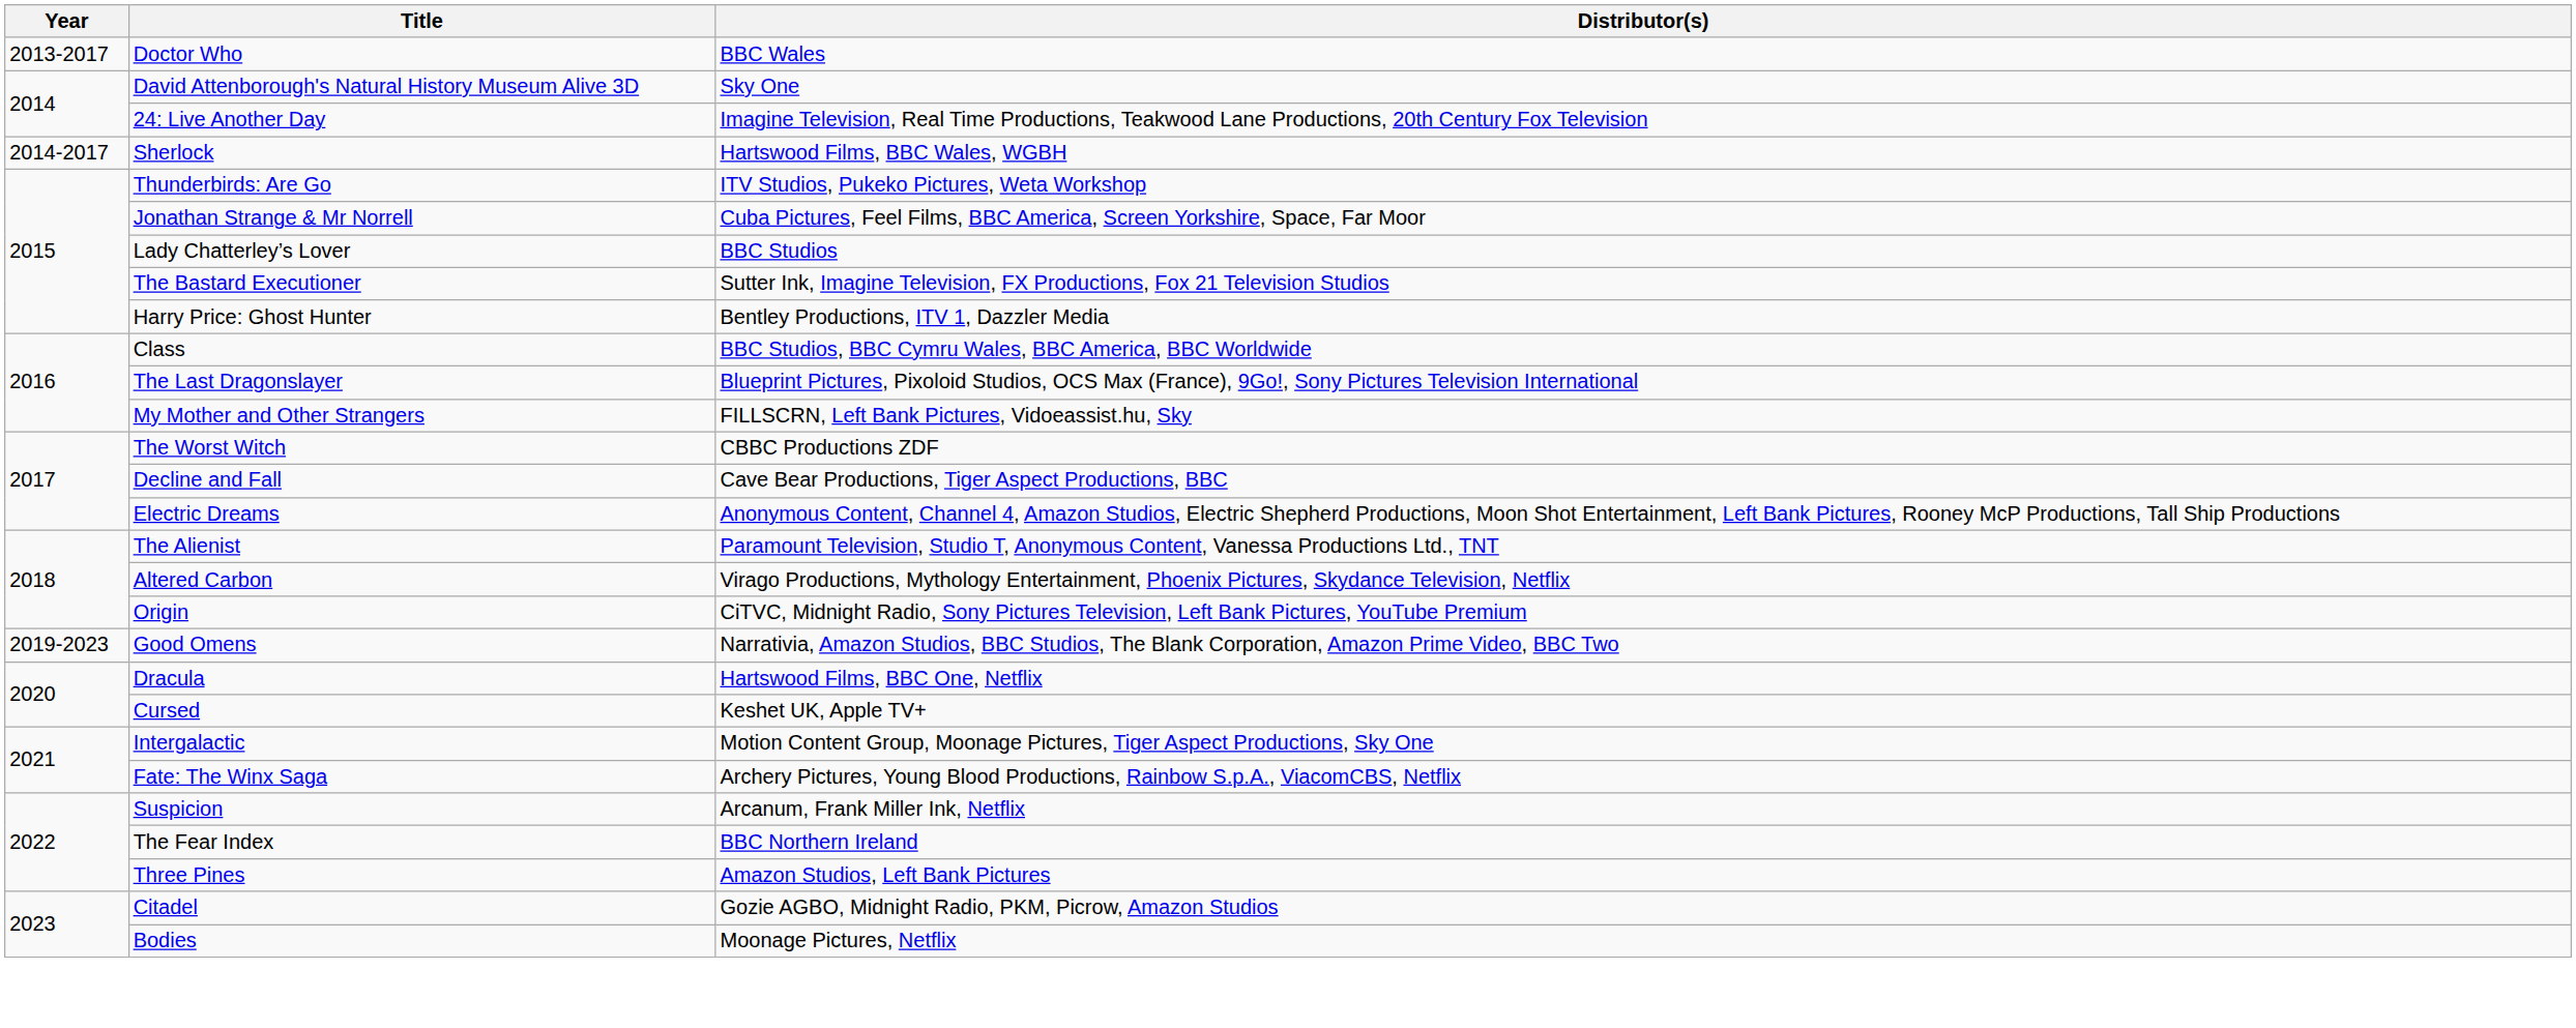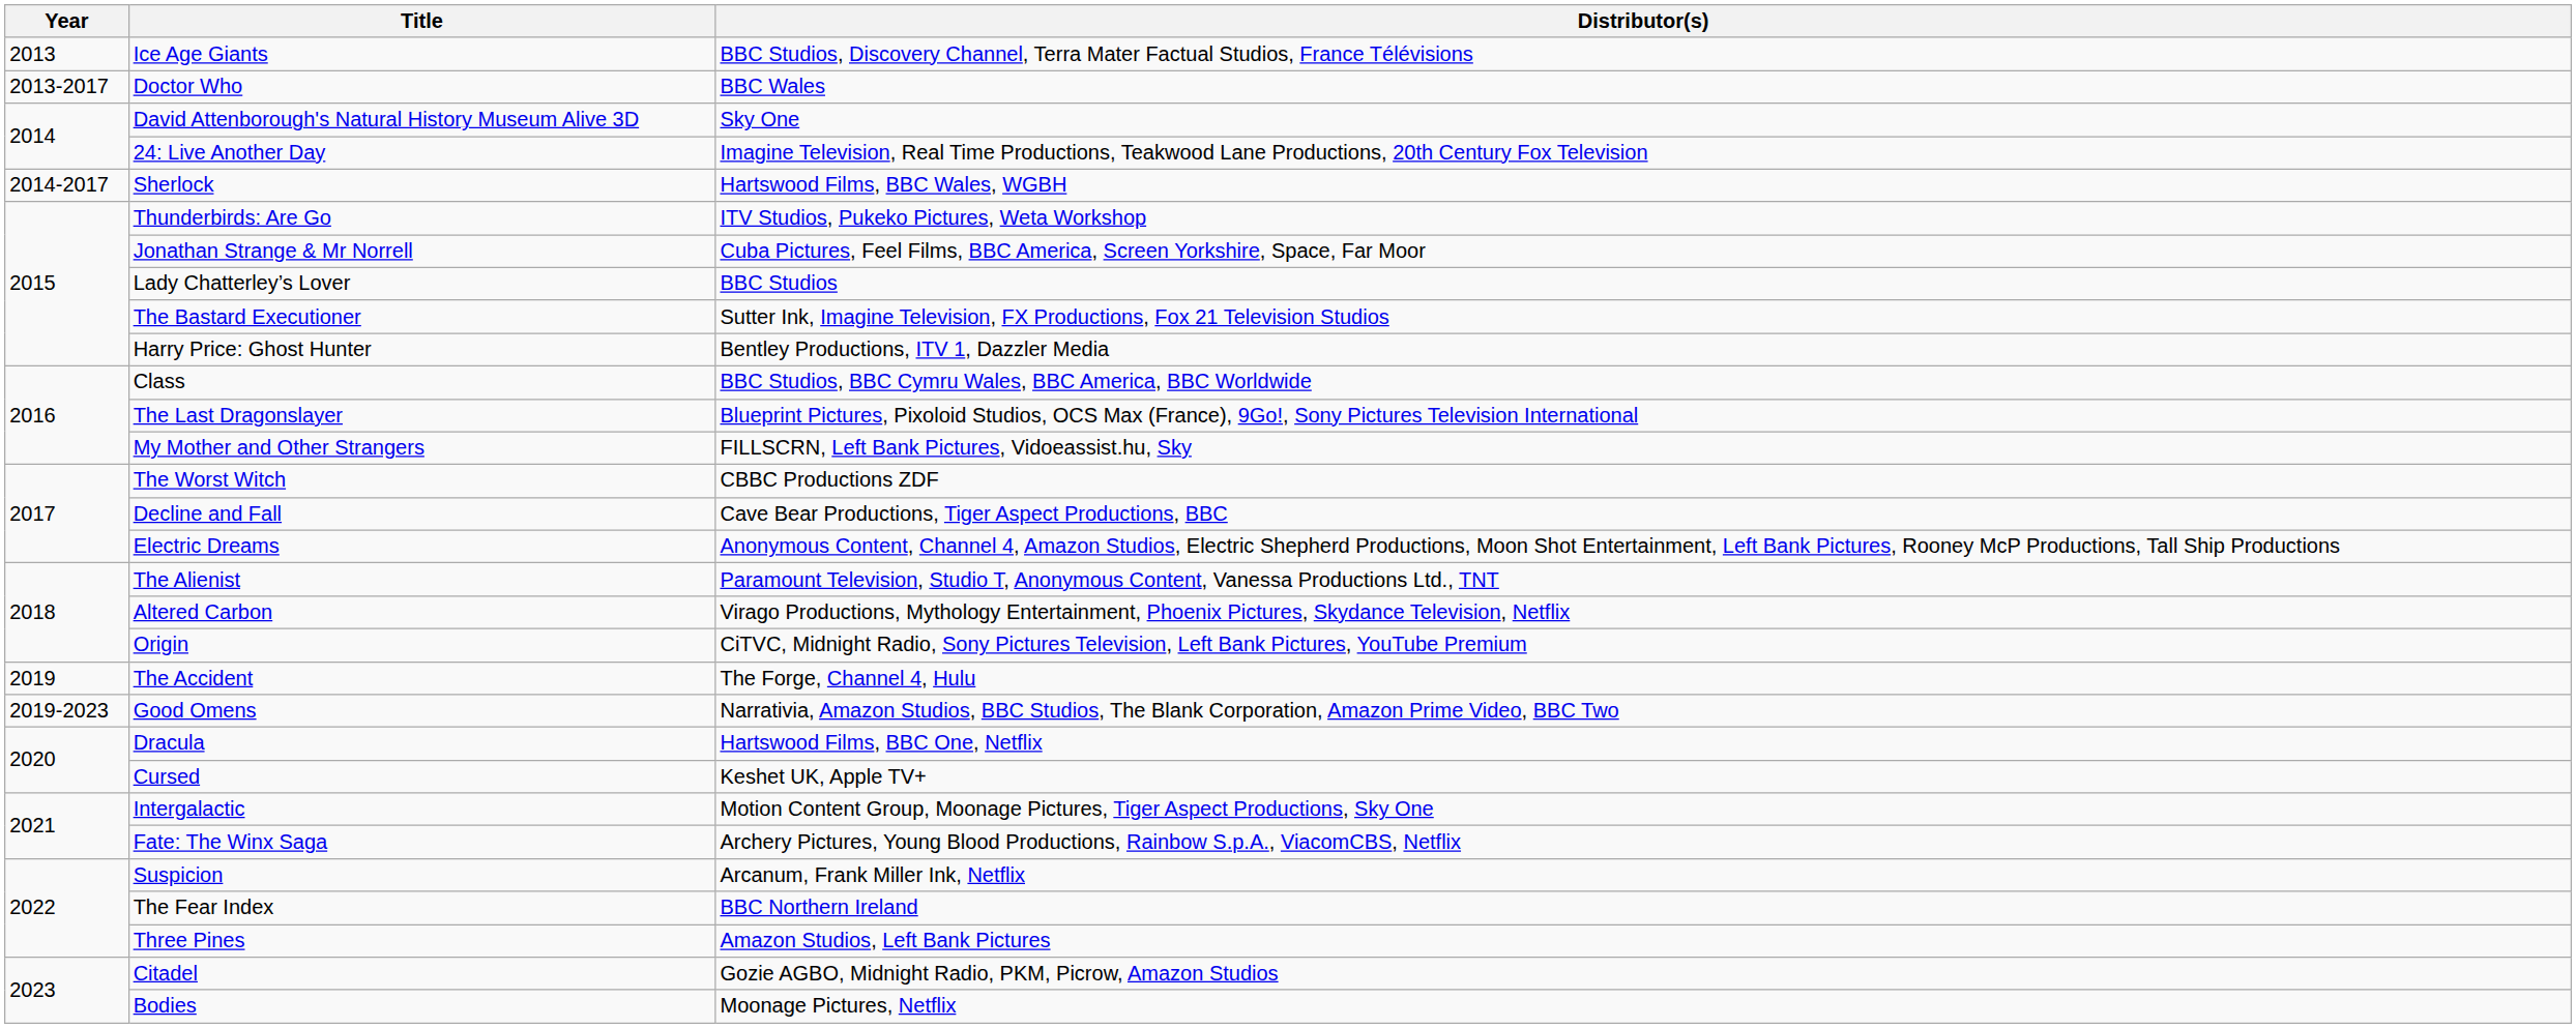 <table class="wikitable" style="width: 100%">
 <tr>
 <th>Year</th>
 <th>Title</th>
 <th>Distributor(s)</th>
+</tr>
+<tr>
+<td>2013</td>
+<td><a href='#'>Ice Age Giants</a></td>
+<td><a href='#'>BBC Studios</a>, <a href='#'>Discovery Channel</a>, Terra Mater Factual Studios, <a href='#'>France Télévisions</a></td>
 </tr>
 <tr>
 <td>2013-2017</td>
 <td><a href='#'>Doctor Who</a></td>
 <td><a href='#'>BBC Wales</a></td>
 </tr>
 <tr>
 <td rowspan="2">2014</td>
 <td><a href='#'>David Attenborough's Natural History Museum Alive 3D</a></td>
 <td><a href='#'>Sky One</a></td>
 </tr>
 <tr>
 <td><a href='#'>24: Live Another Day</a></td>
 <td><a href='#'>Imagine Television</a>, Real Time Productions, Teakwood Lane Productions, <a href='#'>20th Century Fox Television</a></td>
 </tr>
 <tr>
 <td>2014-2017</td>
 <td><a href='#'>Sherlock</a></td>
 <td><a href='#'>Hartswood Films</a>, <a href='#'>BBC Wales</a>, <a href='#'>WGBH</a></td>
 </tr>
 <tr>
 <td rowspan="5">2015</td>
 <td><a href='#'>Thunderbirds: Are Go</a></td>
 <td><a href='#'>ITV Studios</a>, <a href='#'>Pukeko Pictures</a>, <a href='#'>Weta Workshop</a></td>
 </tr>
 <tr>
 <td><a href='#'>Jonathan Strange & Mr Norrell</a></td>
 <td><a href='#'>Cuba Pictures</a>, Feel Films, <a href='#'>BBC America</a>, <a href='#'>Screen Yorkshire</a>, Space, Far Moor</td>
 </tr>
 <tr>
 <td>Lady Chatterley’s Lover</td>
 <td><a href='#'>BBC Studios</a></td>
 </tr>
 <tr>
 <td><a href='#'>The Bastard Executioner</a></td>
 <td>Sutter Ink, <a href='#'>Imagine Television</a>, <a href='#'>FX Productions</a>, <a href='#'>Fox 21 Television Studios</a></td>
 </tr>
 <tr>
 <td>Harry Price: Ghost Hunter</td>
 <td>Bentley Productions, <a href='#'>ITV 1</a>, Dazzler Media</td>
 </tr>
 <tr>
 <td rowspan="3">2016</td>
 <td>Class</td>
 <td><a href='#'>BBC Studios</a>, <a href='#'>BBC Cymru Wales</a>, <a href='#'>BBC America</a>, <a href='#'>BBC Worldwide</a></td>
 </tr>
 <tr>
 <td><a href='#'>The Last Dragonslayer</a></td>
 <td><a href='#'>Blueprint Pictures</a>, Pixoloid Studios, OCS Max (France), <a href='#'>9Go!</a>, <a href='#'>Sony Pictures Television International</a></td>
 </tr>
 <tr>
 <td><a href='#'>My Mother and Other Strangers</a></td>
 <td>FILLSCRN, <a href='#'>Left Bank Pictures</a>, Vidoeassist.hu, <a href='#'>Sky</a></td>
 </tr>
 <tr>
 <td rowspan="3">2017</td>
 <td><a href='#'>The Worst Witch</a></td>
 <td>CBBC Productions ZDF</td>
 </tr>
 <tr>
 <td><a href='#'>Decline and Fall</a></td>
 <td>Cave Bear Productions, <a href='#'>Tiger Aspect Productions</a>, <a href='#'>BBC</a></td>
 </tr>
 <tr>
 <td><a href='#'>Electric Dreams</a></td>
 <td><a href='#'>Anonymous Content</a>, <a href='#'>Channel 4</a>, <a href='#'>Amazon Studios</a>, Electric Shepherd Productions, Moon Shot Entertainment, <a href='#'>Left Bank Pictures</a>, Rooney McP Productions, Tall Ship Productions</td>
 </tr>
 <tr>
 <td rowspan="3">2018</td>
 <td><a href='#'>The Alienist</a></td>
 <td><a href='#'>Paramount Television</a>, <a href='#'>Studio T</a>, <a href='#'>Anonymous Content</a>, Vanessa Productions Ltd., <a href='#'>TNT</a></td>
 </tr>
 <tr>
 <td><a href='#'>Altered Carbon</a></td>
 <td>Virago Productions, Mythology Entertainment, <a href='#'>Phoenix Pictures</a>, <a href='#'>Skydance Television</a>, <a href='#'>Netflix</a></td>
 </tr>
 <tr>
 <td><a href='#'>Origin</a></td>
 <td>CiTVC, Midnight Radio, <a href='#'>Sony Pictures Television</a>, <a href='#'>Left Bank Pictures</a>, <a href='#'>YouTube Premium</a></td>
 </tr>
 <tr>
+<td>2019</td>
+<td><a href='#'>The Accident</a></td>
+<td>The Forge, <a href='#'>Channel 4</a>, <a href='#'>Hulu</a></td>
+</tr>
+<tr>
 <td>2019-2023</td>
 <td><a href='#'>Good Omens</a></td>
 <td>Narrativia, <a href='#'>Amazon Studios</a>, <a href='#'>BBC Studios</a>, The Blank Corporation, <a href='#'>Amazon Prime Video</a>, <a href='#'>BBC Two</a></td>
 </tr>
 <tr>
 <td rowspan="2">2020</td>
 <td><a href='#'>Dracula</a></td>
 <td><a href='#'>Hartswood Films</a>, <a href='#'>BBC One</a>, <a href='#'>Netflix</a></td>
 </tr>
 <tr>
 <td><a href='#'>Cursed</a></td>
 <td>Keshet UK, Apple TV+</td>
 </tr>
 <tr>
 <td rowspan="2">2021</td>
 <td><a href='#'>Intergalactic</a></td>
 <td>Motion Content Group, Moonage Pictures, <a href='#'>Tiger Aspect Productions</a>, <a href='#'>Sky One</a></td>
 </tr>
 <tr>
 <td><a href='#'>Fate: The Winx Saga</a></td>
 <td>Archery Pictures, Young Blood Productions, <a href='#'>Rainbow S.p.A.</a>, <a href='#'>ViacomCBS</a>, <a href='#'>Netflix</a></td>
 </tr>
 <tr>
 <td rowspan="3">2022</td>
 <td><a href='#'>Suspicion</a></td>
 <td>Arcanum, Frank Miller Ink, <a href='#'>Netflix</a></td>
 </tr>
 <tr>
 <td>The Fear Index</td>
 <td><a href='#'>BBC Northern Ireland</a></td>
 </tr>
 <tr>
 <td><a href='#'>Three Pines</a></td>
 <td><a href='#'>Amazon Studios</a>, <a href='#'>Left Bank Pictures</a></td>
 </tr>
 <tr>
 <td rowspan="2">2023</td>
 <td><a href='#'>Citadel</a></td>
 <td>Gozie AGBO, Midnight Radio, PKM, Picrow, <a href='#'>Amazon Studios</a></td>
 </tr>
 <tr>
 <td><a href='#'>Bodies</a></td>
 <td>Moonage Pictures, <a href='#'>Netflix</a></td>
 </tr>
 </table>
